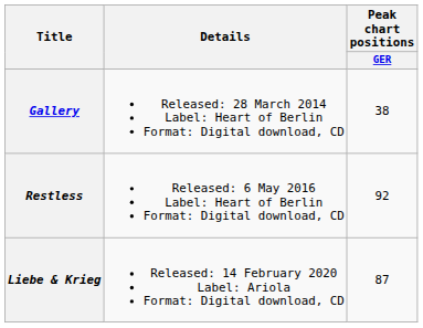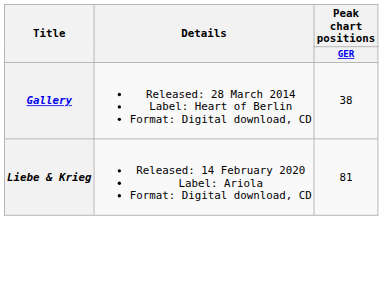 <table class="wikitable plainrowheaders" style="text-align:center;">
 <tr>
 <th scope="col" rowspan="2">Title</th>
 <th scope="col" rowspan="2">Details</th>
 <th scope="col" colspan="1">Peak chart positions</th>
 </tr>
 <tr>
 <th scope="col" style="width:3em;font-size:85%;"><a href='#'>GER</a><br></th>
 </tr>
 <tr>
 <th scope="row"><em><a href='#'>Gallery</a></em></th>
 <td><br><ul><li>Released: 28 March 2014</li><li>Label: Heart of Berlin</li><li>Format: Digital download, CD</li></ul></td>
 <td>38</td>
 </tr>
 <tr>
-<th scope="row"><em>Restless</em></th>
-<td><br><ul><li>Released: 6 May 2016</li><li>Label: Heart of Berlin</li><li>Format: Digital download, CD</li></ul></td>
-<td>92</td>
-</tr>
-<tr>
 <th scope="row"><em>Liebe & Krieg</em></th>
 <td><br><ul><li>Released: 14 February 2020</li><li>Label: Ariola</li><li>Format: Digital download, CD</li></ul></td>
-<td>87</td>
+<td>81</td>
 </tr>
 </table>
